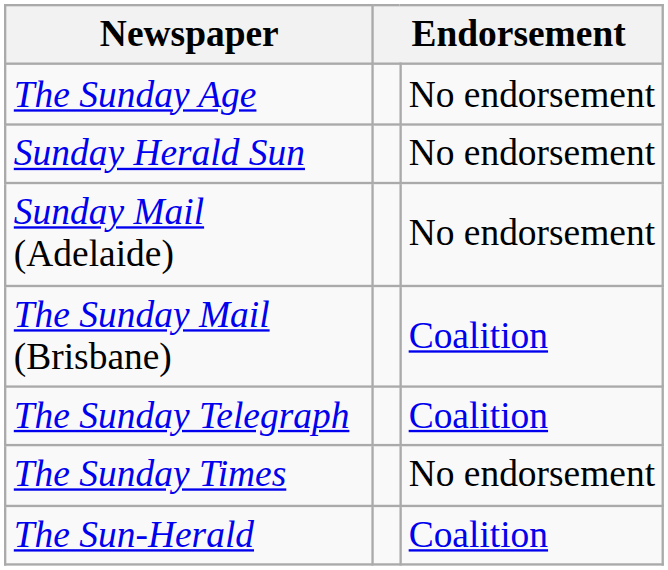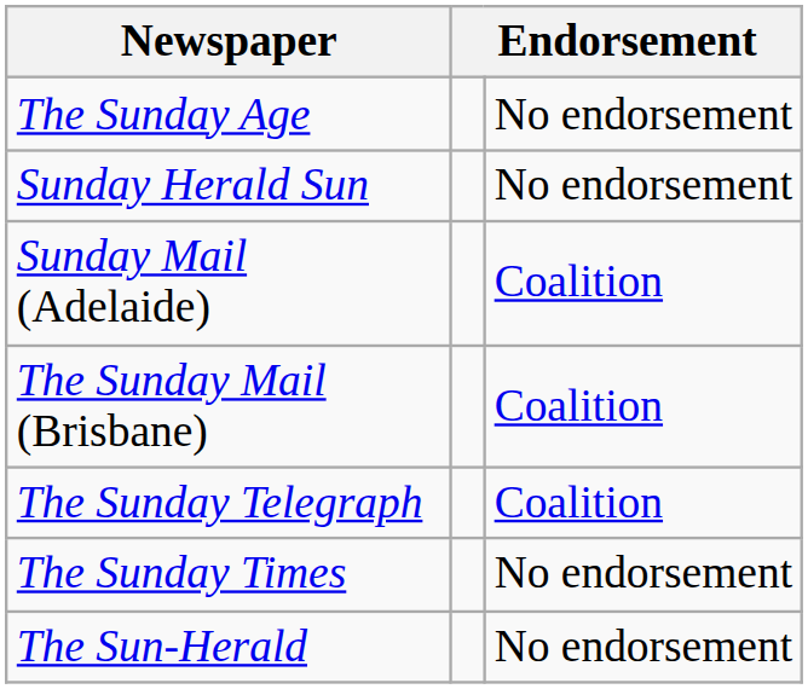 <table class="wikitable floatright">
 <tr>
 <th style="width:150px;">Newspaper</th>
 <th colspan=2>Endorsement</th>
 </tr>
 <tr>
 <td><em><a href='#'>The Sunday Age</a></em></td>
 <td> </td>
 <td>No endorsement</td>
 </tr>
 <tr>
 <td><em><a href='#'>Sunday Herald Sun</a></em></td>
 <td></td>
 <td>No endorsement</td>
 </tr>
 <tr>
 <td><em><a href='#'>Sunday Mail</a></em> (Adelaide)</td>
 <td></td>
-<td>No endorsement</td>
+<td><a href='#'>Coalition</a></td>
 </tr>
 <tr>
 <td><em><a href='#'>The Sunday Mail</a></em> (Brisbane)</td>
 <td></td>
 <td><a href='#'>Coalition</a></td>
 </tr>
 <tr>
 <td><em><a href='#'>The Sunday Telegraph</a></em></td>
 <td></td>
 <td><a href='#'>Coalition</a></td>
 </tr>
 <tr>
 <td><em><a href='#'>The Sunday Times</a></em></td>
 <td> </td>
 <td>No endorsement</td>
 </tr>
 <tr>
 <td><em><a href='#'>The Sun-Herald</a></em></td>
 <td> </td>
-<td><a href='#'>Coalition</a></td>
+<td>No endorsement</td>
 </tr>
 </table>
